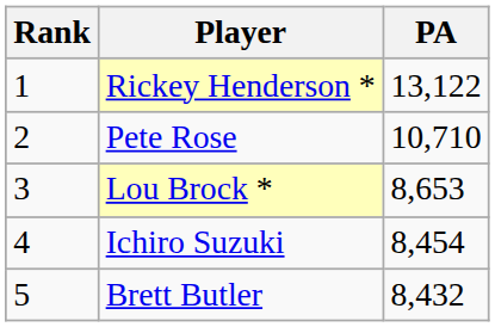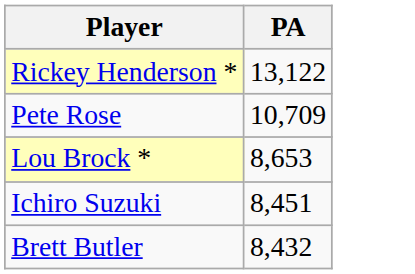 <table class="wikitable" style="float:left;">
 <tr style="white-space:nowrap;">
-<th>Rank</th>
 <th>Player</th>
 <th>PA</th>
 </tr>
 <tr>
-<td>1</td>
 <td style="background:#ffffbb;"><a href='#'>Rickey Henderson</a> *</td>
 <td>13,122</td>
 </tr>
 <tr>
-<td>2</td>
 <td><a href='#'>Pete Rose</a></td>
-<td>10,710</td>
+<td>10,709</td>
 </tr>
 <tr>
-<td>3</td>
 <td style="background:#ffffbb;"><a href='#'>Lou Brock</a> *</td>
 <td>8,653</td>
 </tr>
 <tr>
-<td>4</td>
 <td><a href='#'>Ichiro Suzuki</a></td>
-<td>8,454</td>
+<td>8,451</td>
 </tr>
 <tr>
-<td>5</td>
 <td><a href='#'>Brett Butler</a></td>
 <td>8,432</td>
 </tr>
 </table>
